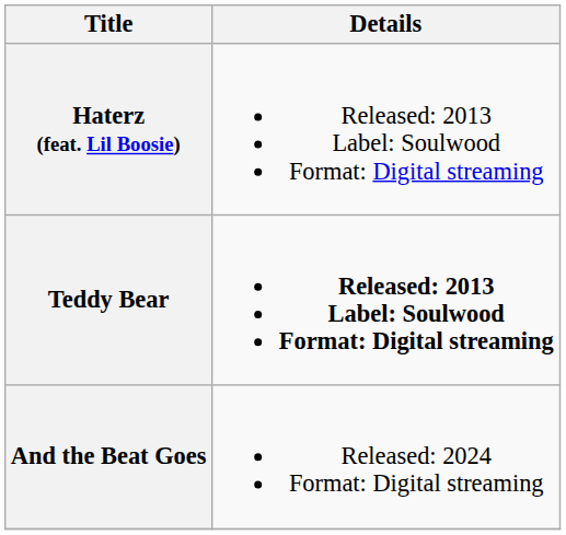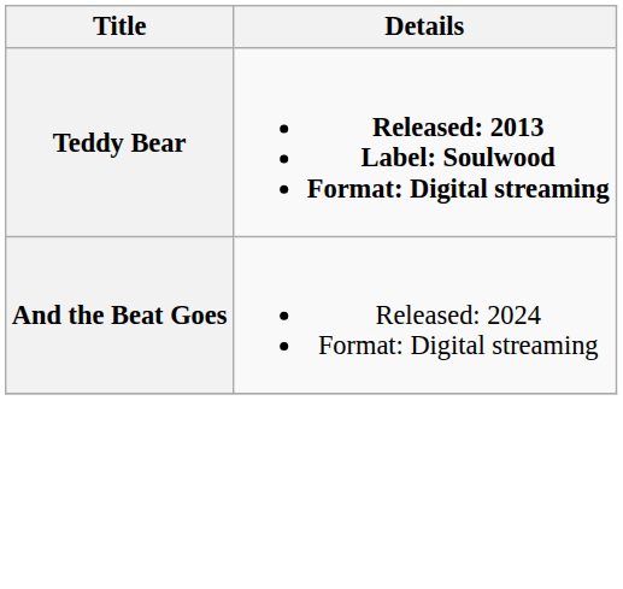 <table class="wikitable plainrowheaders" style="text-align:center;">
 <tr>
 <th scope="col">Title</th>
 <th scope="col">Details</th>
-</tr>
-<tr>
-<th scope="row">Haterz <br><small>(feat. <a href='#'>Lil Boosie</a>)</small></th>
-<td><br><ul><li>Released: 2013</li><li>Label: Soulwood</li><li>Format: <a href='#'>Digital streaming</a></li></ul></td>
 </tr>
 <tr>
 <th scope="row">Teddy Bear</th>
 <td><strong><br><ul><li>Released: 2013</li><li>Label: Soulwood</li><li>Format: Digital streaming</li></ul></strong></td>
 </tr>
 <tr>
 <th scope="row">And the Beat Goes</th>
 <td><br><ul><li>Released: 2024</li><li>Format: Digital streaming</li></ul></td>
 </tr>
 <tr>
 </tr>
 </table>
